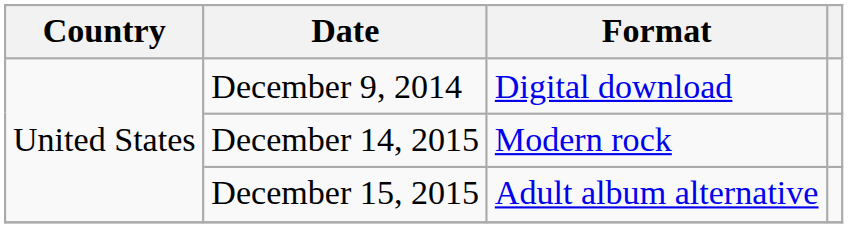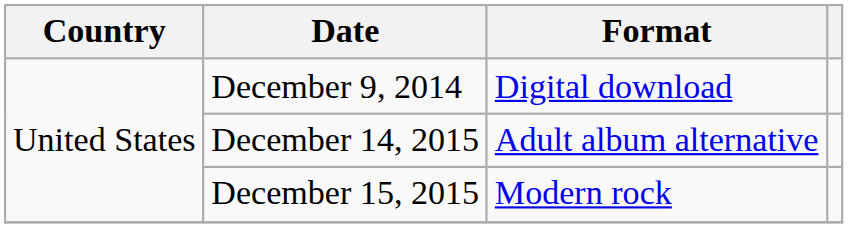 <table class="wikitable">
 <tr>
 <th>Country</th>
 <th>Date</th>
 <th>Format</th>
 <th></th>
 </tr>
 <tr>
 <td rowspan="3">United States</td>
 <td>December 9, 2014</td>
 <td><a href='#'>Digital download</a></td>
 <td></td>
 </tr>
 <tr>
 <td>December 14, 2015</td>
-<td><a href='#'>Modern rock</a></td>
+<td><a href='#'>Adult album alternative</a></td>
 <td></td>
 </tr>
 <tr>
 <td>December 15, 2015</td>
-<td><a href='#'>Adult album alternative</a></td>
+<td><a href='#'>Modern rock</a></td>
 <td></td>
 </tr>
 <tr>
 </tr>
 </table>
